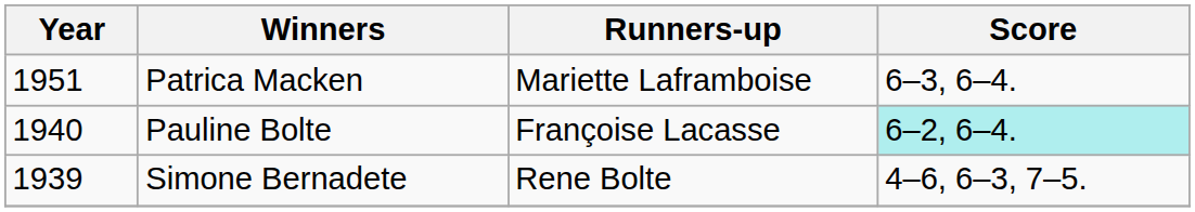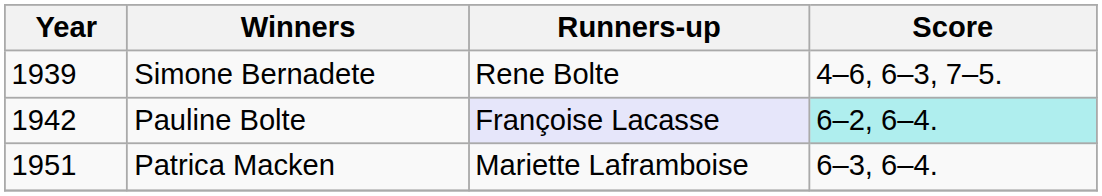 <table class="wikitable sortable">
 <tr>
 <th style="width:60px;">Year</th>
 <th style="width:180px;">Winners</th>
 <th style="width:180px;">Runners-up</th>
 <th style="width:150px;">Score</th>
 </tr>
 <tr>
+<td>1939</td>
+<td> Simone Bernadete</td>
+<td> Rene Bolte</td>
+<td>4–6, 6–3, 7–5.</td>
+</tr>
+<tr>
+<td>1942</td>
+<td> Pauline Bolte</td>
+<td style="background: lavender;"> Françoise Lacasse</td>
+<td style="background: paleturquoise;">6–2, 6–4.</td>
+</tr>
+<tr>
 <td>1951</td>
 <td> Patrica Macken</td>
 <td> Mariette Laframboise</td>
 <td>6–3, 6–4.</td>
 </tr>
 <tr>
-<td>1940</td>
-<td> Pauline Bolte</td>
-<td> Françoise Lacasse</td>
-<td style="background: paleturquoise;">6–2, 6–4.</td>
-</tr>
-<tr>
-<td>1939</td>
-<td> Simone Bernadete</td>
-<td> Rene Bolte</td>
-<td>4–6, 6–3, 7–5.</td>
-</tr>
-<tr>
 </tr>
 </table>
